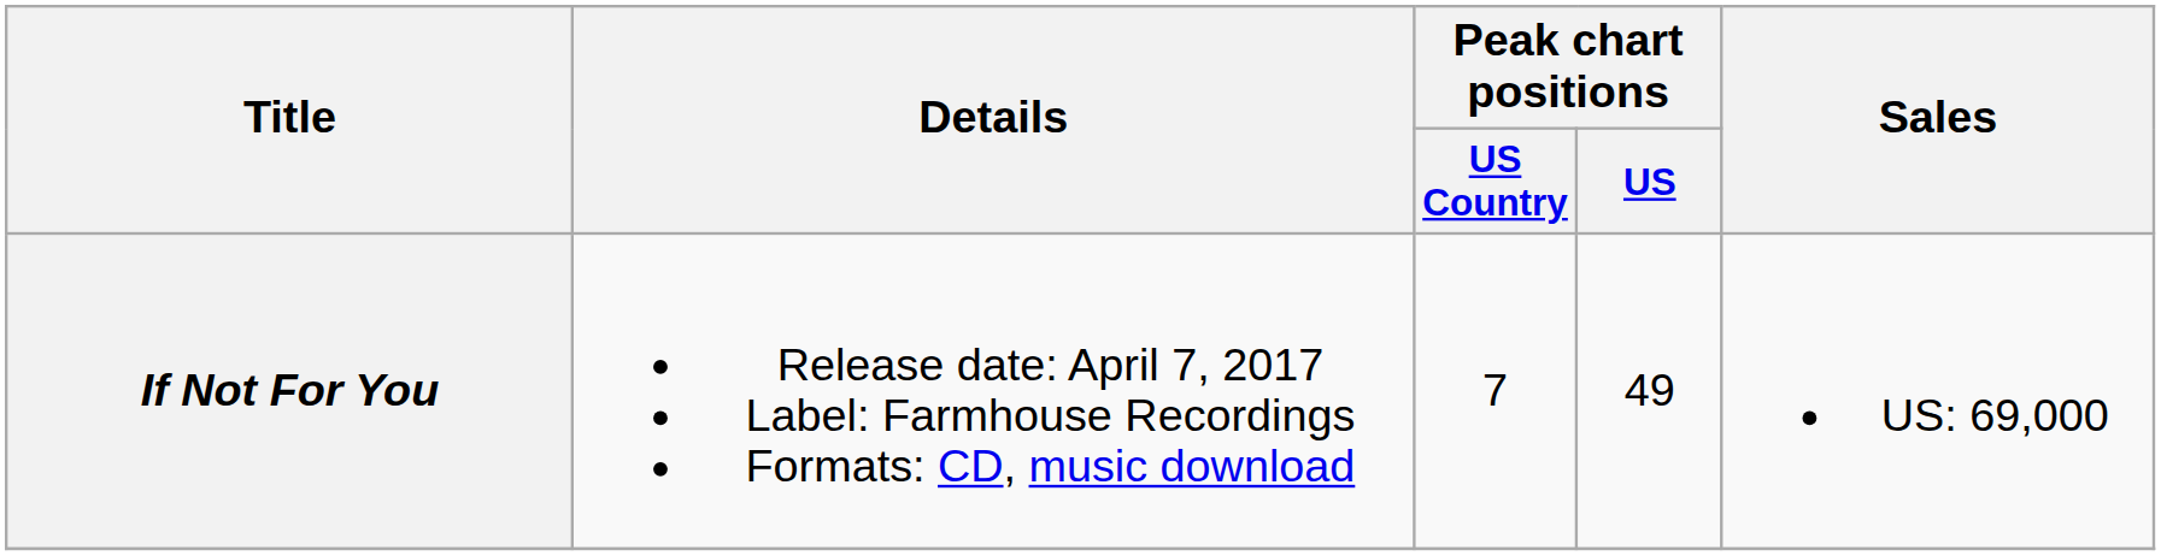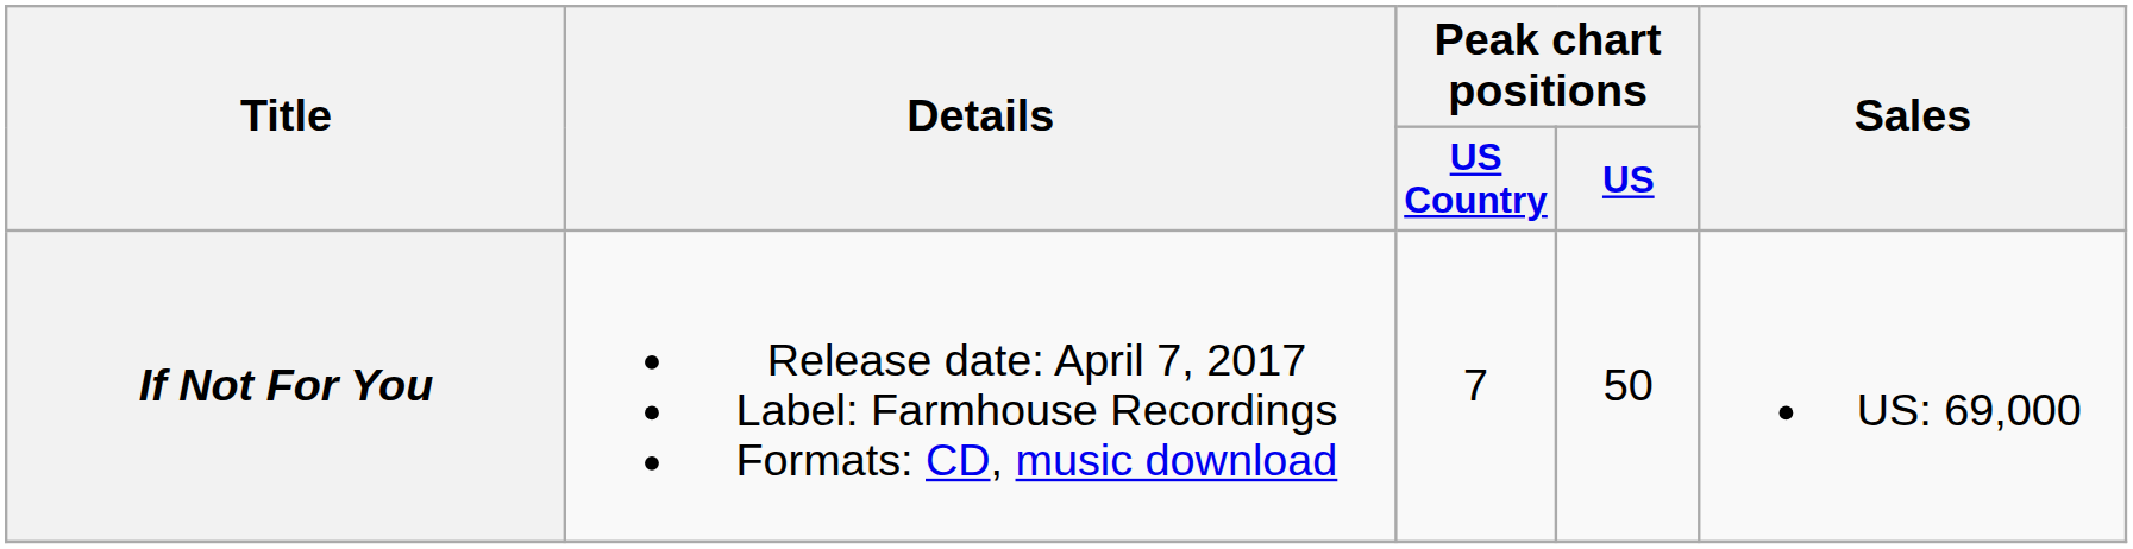 <table class="wikitable plainrowheaders" style="text-align:center;">
 <tr>
 <th rowspan="2" style="width:12em;">Title</th>
 <th rowspan="2" style="width:18em;">Details</th>
 <th colspan="2">Peak chart positions</th>
 <th rowspan="2" style="width:9em;">Sales</th>
 </tr>
 <tr style="font-size:smaller;">
 <th style="width:45px;"><a href='#'>US Country</a><br></th>
 <th style="width:45px;"><a href='#'>US</a><br></th>
 </tr>
 <tr>
 <th scope="row"><em>If Not For You</em></th>
 <td><br><ul><li>Release date: April 7, 2017</li><li>Label: Farmhouse Recordings</li><li>Formats: <a href='#'>CD</a>, <a href='#'>music download</a></li></ul></td>
 <td>7</td>
-<td>49</td>
+<td>50</td>
 <td><br><ul><li>US: 69,000</li></ul></td>
 </tr>
 <tr>
 </tr>
 </table>
